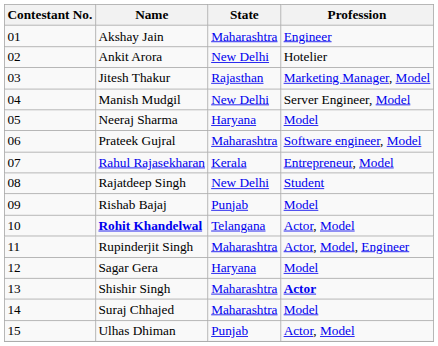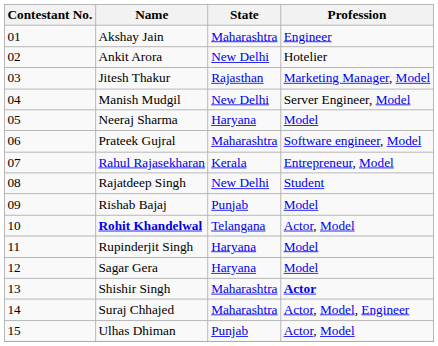 <table class="wikitable">
 <tr>
 <th>Contestant No.</th>
 <th>Name</th>
 <th>State</th>
 <th>Profession</th>
 </tr>
 <tr>
 <td>01</td>
 <td>Akshay Jain</td>
 <td><a href='#'>Maharashtra</a></td>
 <td><a href='#'>Engineer</a></td>
 </tr>
 <tr>
 <td>02</td>
 <td>Ankit Arora</td>
 <td><a href='#'>New Delhi</a></td>
 <td>Hotelier</td>
 </tr>
 <tr>
 <td>03</td>
 <td>Jitesh Thakur</td>
 <td><a href='#'>Rajasthan</a></td>
 <td><a href='#'>Marketing Manager</a>, <a href='#'>Model</a></td>
 </tr>
 <tr>
 <td>04</td>
 <td>Manish Mudgil</td>
 <td><a href='#'>New Delhi</a></td>
 <td>Server Engineer, <a href='#'>Model</a></td>
 </tr>
 <tr>
 <td>05</td>
 <td>Neeraj Sharma</td>
 <td><a href='#'>Haryana</a></td>
 <td><a href='#'>Model</a></td>
 </tr>
 <tr>
 <td>06</td>
 <td>Prateek Gujral</td>
 <td><a href='#'>Maharashtra</a></td>
 <td><a href='#'>Software engineer</a>, <a href='#'>Model</a></td>
 </tr>
 <tr>
 <td>07</td>
 <td><a href='#'>Rahul Rajasekharan</a></td>
 <td><a href='#'>Kerala</a></td>
 <td><a href='#'>Entrepreneur</a>, <a href='#'>Model</a></td>
 </tr>
 <tr>
 <td>08</td>
 <td>Rajatdeep Singh</td>
 <td><a href='#'>New Delhi</a></td>
 <td><a href='#'>Student</a></td>
 </tr>
 <tr>
 <td>09</td>
 <td>Rishab Bajaj</td>
 <td><a href='#'>Punjab</a></td>
 <td><a href='#'>Model</a></td>
 </tr>
 <tr>
 <td>10</td>
 <td><strong><a href='#'>Rohit Khandelwal</a></strong></td>
 <td><a href='#'>Telangana</a></td>
 <td><a href='#'>Actor</a>, <a href='#'>Model</a></td>
 </tr>
 <tr>
 <td>11</td>
 <td>Rupinderjit Singh</td>
-<td><a href='#'>Maharashtra</a></td>
-<td><a href='#'>Actor</a>, <a href='#'>Model</a>, <a href='#'>Engineer</a></td>
+<td><a href='#'>Haryana</a></td>
+<td><a href='#'>Model</a></td>
 </tr>
 <tr>
 <td>12</td>
 <td>Sagar Gera</td>
 <td><a href='#'>Haryana</a></td>
 <td><a href='#'>Model</a></td>
 </tr>
 <tr>
 <td>13</td>
 <td>Shishir Singh</td>
 <td><a href='#'>Maharashtra</a></td>
 <td><strong><a href='#'>Actor</a></strong></td>
 </tr>
 <tr>
 <td>14</td>
 <td>Suraj Chhajed</td>
 <td><a href='#'>Maharashtra</a></td>
-<td><a href='#'>Model</a></td>
+<td><a href='#'>Actor</a>, <a href='#'>Model</a>, <a href='#'>Engineer</a></td>
 </tr>
 <tr>
 <td>15</td>
 <td>Ulhas Dhiman</td>
 <td><a href='#'>Punjab</a></td>
 <td><a href='#'>Actor</a>, <a href='#'>Model</a></td>
 </tr>
 <tr>
 </tr>
 </table>
